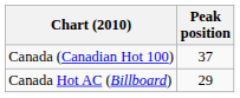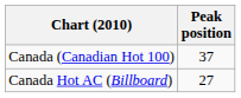 <table class="wikitable">
 <tr>
 <th>Chart (2010)</th>
 <th>Peak<br>position</th>
 </tr>
 <tr>
 <td>Canada (<a href='#'>Canadian Hot 100</a>)</td>
 <td align="center">37</td>
 </tr>
 <tr>
 <td>Canada <a href='#'>Hot AC</a> (<em><a href='#'>Billboard</a></em>)</td>
-<td align="center">29</td>
+<td align="center">27</td>
 </tr>
 </table>
